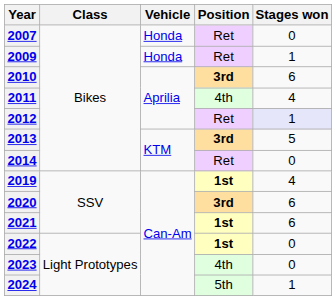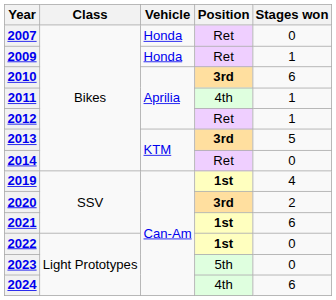 <table class="wikitable">
 <tr>
 <th>Year</th>
 <th>Class</th>
 <th>Vehicle</th>
 <th>Position</th>
 <th>Stages won</th>
 </tr>
 <tr>
 <th><a href='#'>2007</a></th>
 <td rowspan="7" align="center">Bikes</td>
 <td rowspan="1"> <a href='#'>Honda</a></td>
 <td align="center" style="background:#efcfff;">Ret</td>
 <td align="center">0</td>
 </tr>
 <tr>
 <th><a href='#'>2009</a></th>
 <td rowspan="1"> <a href='#'>Honda</a></td>
 <td align="center" style="background:#efcfff;">Ret</td>
 <td align="center">1</td>
 </tr>
 <tr>
 <th><a href='#'>2010</a></th>
 <td rowspan="3"> <a href='#'>Aprilia</a></td>
 <td align="center" style="background:#ffdf9f;"><strong>3rd</strong></td>
 <td align="center">6</td>
 </tr>
 <tr>
 <th><a href='#'>2011</a></th>
 <td align="center" style="background:#dfffdf;">4th</td>
-<td align="center">4</td>
+<td align="center">1</td>
 </tr>
 <tr>
 <th><a href='#'>2012</a></th>
 <td align="center" style="background:#efcfff;">Ret</td>
-<td align="center" style="background: lavender;">1</td>
+<td align="center">1</td>
 </tr>
 <tr>
 <th><a href='#'>2013</a></th>
 <td rowspan="2"> <a href='#'>KTM</a></td>
 <td align="center" style="background:#ffdf9f;"><strong>3rd</strong></td>
 <td align="center">5</td>
 </tr>
 <tr>
 <th><a href='#'>2014</a></th>
 <td align="center" style="background:#efcfff;">Ret</td>
 <td align="center">0</td>
 </tr>
 <tr>
 <th><a href='#'>2019</a></th>
 <td rowspan="3" align="center">SSV</td>
 <td rowspan="6"> <a href='#'>Can-Am</a></td>
 <td align="center" style="background:#FFFFBF;"><strong>1st</strong></td>
 <td align="center">4</td>
 </tr>
 <tr>
 <th><a href='#'>2020</a></th>
 <td align="center" style="background:#ffdf9f;"><strong>3rd</strong></td>
-<td align="center">6</td>
+<td align="center">2</td>
 </tr>
 <tr>
 <th><a href='#'>2021</a></th>
 <td align="center" style="background:#FFFFBF;"><strong>1st</strong></td>
 <td align="center">6</td>
 </tr>
 <tr>
 <th><a href='#'>2022</a></th>
 <td rowspan="3">Light Prototypes</td>
 <td align="center" style="background:#FFFFBF;"><strong>1st</strong></td>
 <td align="center">0</td>
 </tr>
 <tr>
 <th><a href='#'>2023</a></th>
-<td align="center" style="background:#dfffdf;">4th</td>
+<td align="center" style="background:#dfffdf;">5th</td>
 <td align="center">0</td>
 </tr>
 <tr>
 <th><a href='#'>2024</a></th>
-<td align="center" style="background:#dfffdf;">5th</td>
-<td align="center">1</td>
+<td align="center" style="background:#dfffdf;">4th</td>
+<td align="center">6</td>
 </tr>
 </table>
